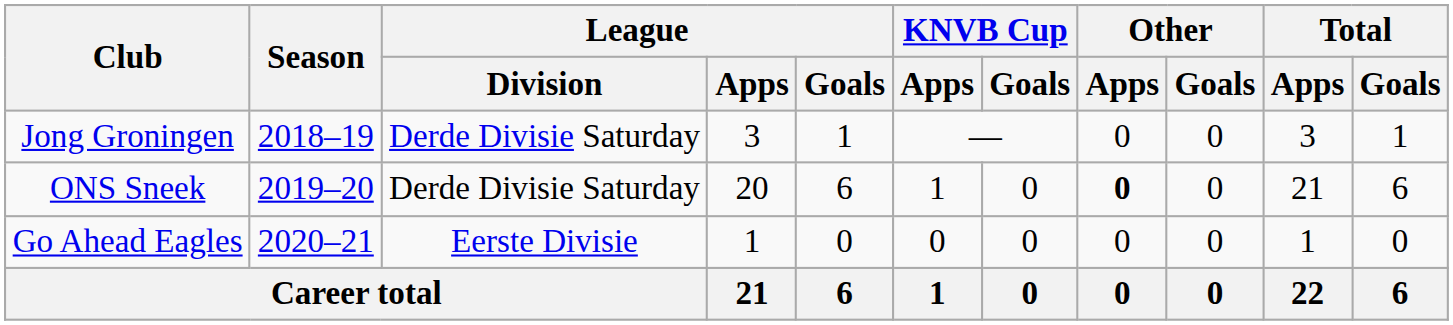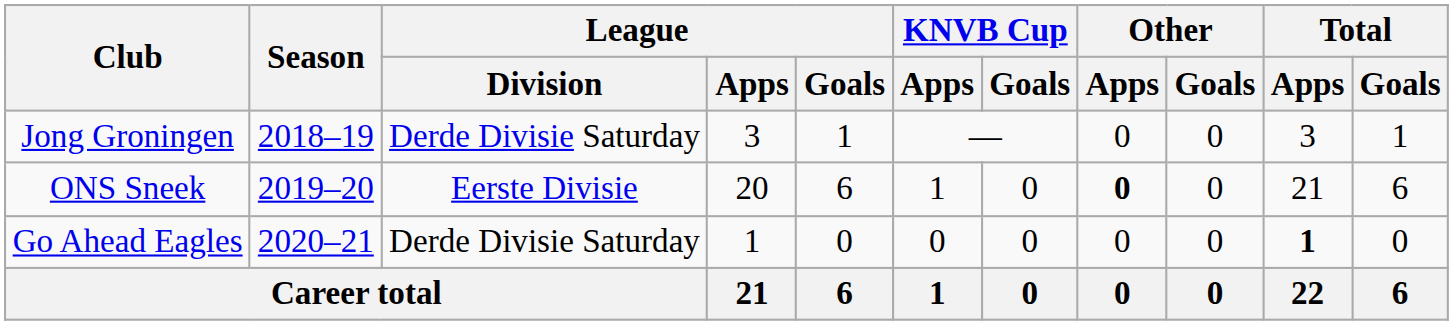 <table class="wikitable" style="text-align: center">
 <tr>
 <th rowspan="2">Club</th>
 <th rowspan="2">Season</th>
 <th colspan="3">League</th>
 <th colspan="2"><a href='#'>KNVB Cup</a></th>
 <th colspan="2">Other</th>
 <th colspan="2">Total</th>
 </tr>
 <tr>
 <th>Division</th>
 <th>Apps</th>
 <th>Goals</th>
 <th>Apps</th>
 <th>Goals</th>
 <th>Apps</th>
 <th>Goals</th>
 <th>Apps</th>
 <th>Goals</th>
 </tr>
 <tr>
 <td><a href='#'>Jong Groningen</a></td>
 <td><a href='#'>2018–19</a></td>
 <td><a href='#'>Derde Divisie</a> Saturday</td>
 <td>3</td>
 <td>1</td>
 <td colspan="2">—</td>
 <td>0</td>
 <td>0</td>
 <td>3</td>
 <td>1</td>
 </tr>
 <tr>
 <td><a href='#'>ONS Sneek</a></td>
 <td><a href='#'>2019–20</a></td>
-<td>Derde Divisie Saturday</td>
+<td><a href='#'>Eerste Divisie</a></td>
 <td>20</td>
 <td>6</td>
 <td>1</td>
 <td>0</td>
 <td><strong>0</strong></td>
 <td>0</td>
 <td>21</td>
 <td>6</td>
 </tr>
 <tr>
 <td><a href='#'>Go Ahead Eagles</a></td>
 <td><a href='#'>2020–21</a></td>
-<td><a href='#'>Eerste Divisie</a></td>
+<td>Derde Divisie Saturday</td>
 <td>1</td>
 <td>0</td>
 <td>0</td>
 <td>0</td>
 <td>0</td>
 <td>0</td>
-<td>1</td>
+<td><strong>1</strong></td>
 <td>0</td>
 </tr>
 <tr>
 <th colspan="3">Career total</th>
 <th>21</th>
 <th>6</th>
 <th>1</th>
 <th>0</th>
 <th>0</th>
 <th>0</th>
 <th>22</th>
 <th>6</th>
 </tr>
 </table>
